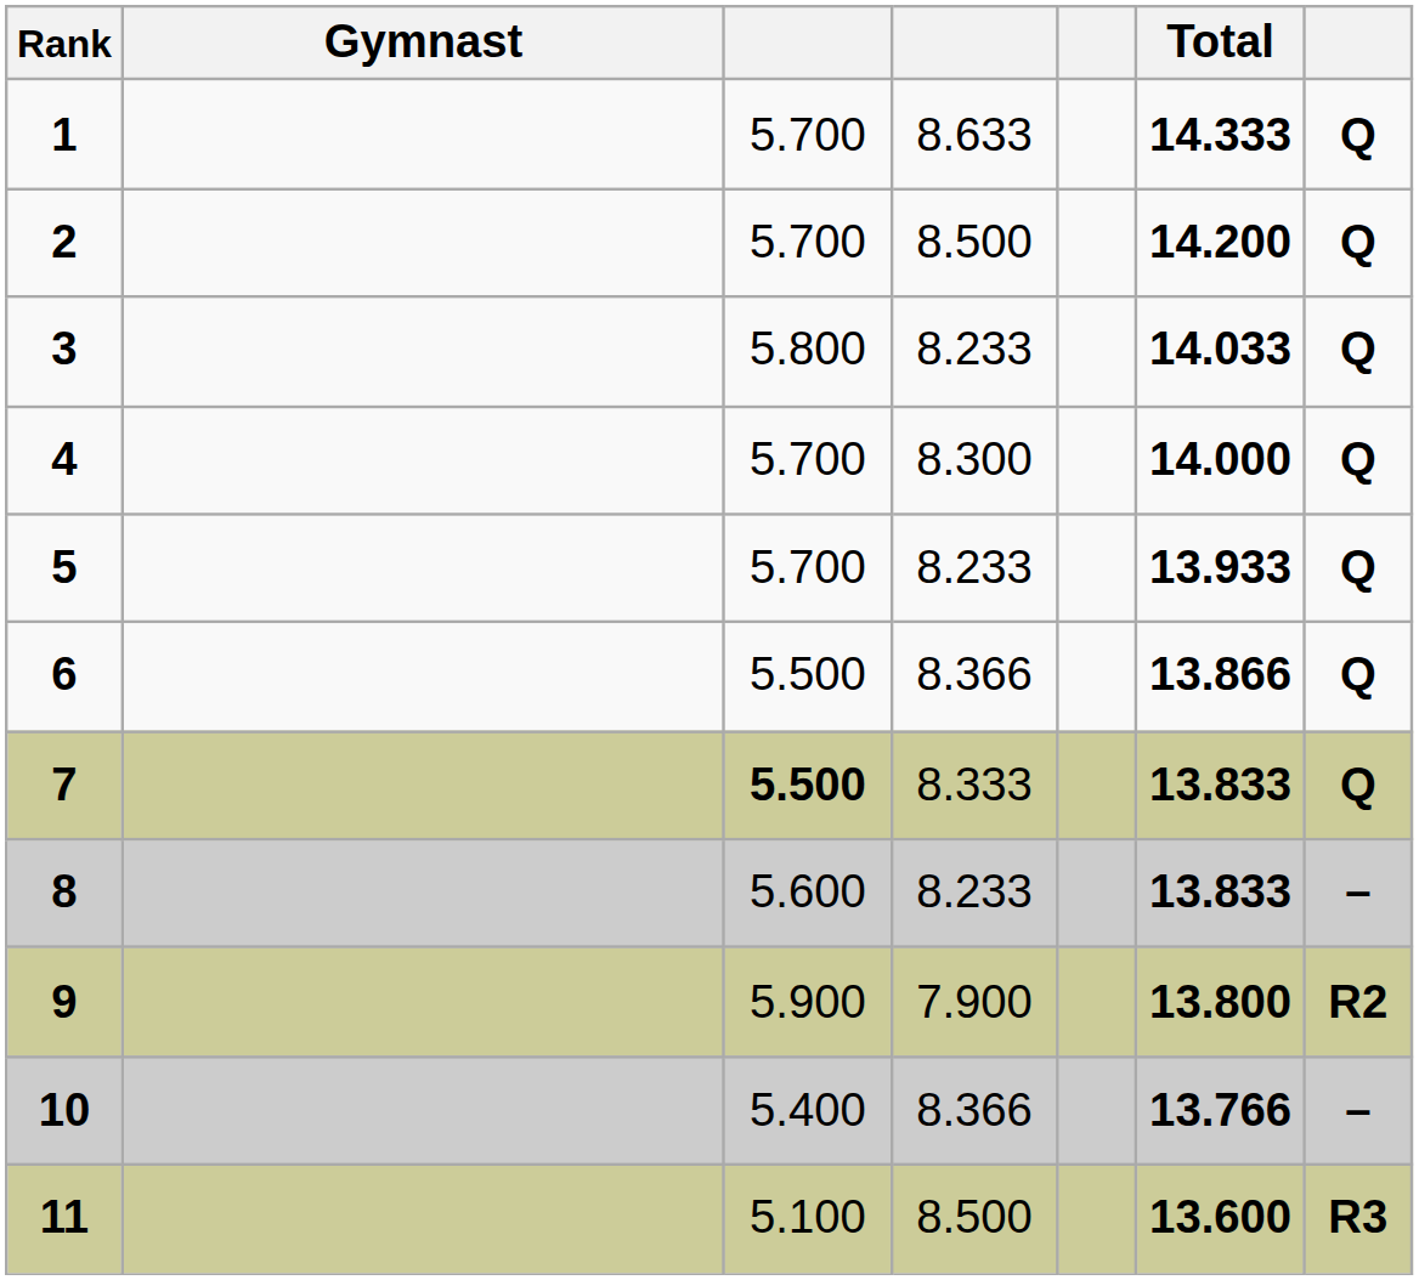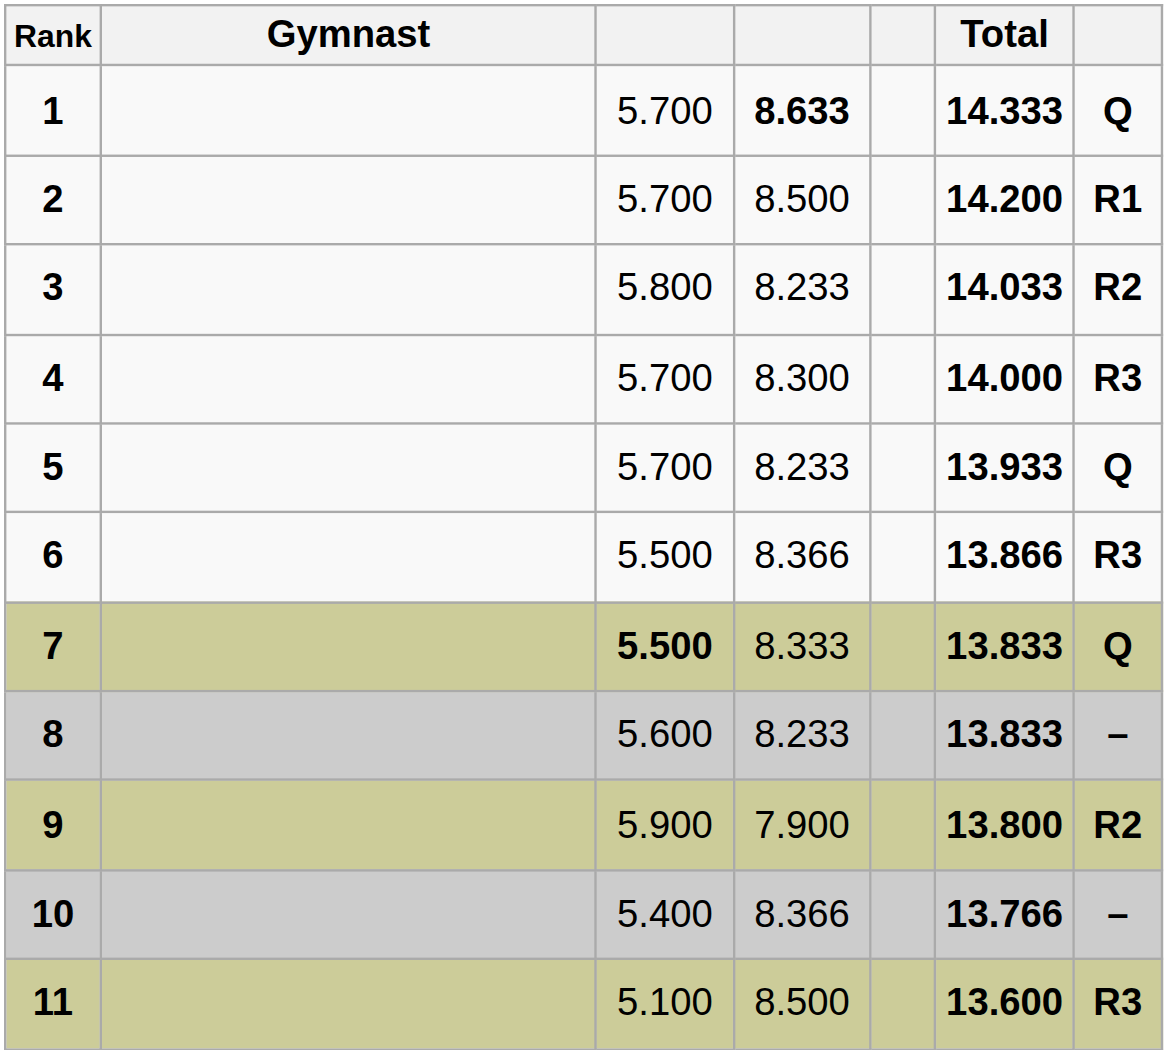 <table style="text-align:center;" class="wikitable sortable">
 <tr>
 <th scope="col" style="width:15px;"><small>Rank</small></th>
 <th scope="col" style="width:200px;">Gymnast</th>
 <th scope="col" style="width:50px;"><small></small></th>
 <th scope="col" style="width:50px;"><small></small></th>
 <th scope="col" style="width:20px;"><small></small></th>
 <th scope="col" style="width:50px;">Total</th>
 <th scope="col" style="width:30px;"><small></small></th>
 </tr>
 <tr>
 <td scope="row" style="text-align:center"><strong>1</strong></td>
 <td style="height:30px; text-align:left;"></td>
 <td>5.700</td>
-<td>8.633</td>
+<td><strong>8.633</strong></td>
 <td></td>
 <td><strong>14.333</strong></td>
 <td><strong>Q</strong></td>
 </tr>
 <tr>
 <td scope="row" style="text-align:center"><strong>2</strong></td>
 <td style="height:30px; text-align:left;"></td>
 <td>5.700</td>
 <td>8.500</td>
 <td></td>
 <td><strong>14.200</strong></td>
-<td><strong>Q</strong></td>
+<td><strong>R1</strong></td>
 </tr>
 <tr>
 <td scope="row" style="text-align:center"><strong>3</strong></td>
 <td style="height:30px; text-align:left;"></td>
 <td>5.800</td>
 <td>8.233</td>
 <td></td>
 <td><strong>14.033</strong></td>
-<td><strong>Q</strong></td>
+<td><strong>R2</strong></td>
 </tr>
 <tr>
 <td scope="row" style="text-align:center"><strong>4</strong></td>
 <td style="height:30px; text-align:left;"></td>
 <td>5.700</td>
 <td>8.300</td>
 <td></td>
 <td><strong>14.000</strong></td>
-<td><strong>Q</strong></td>
+<td><strong>R3</strong></td>
 </tr>
 <tr>
 <td scope="row" style="text-align:center"><strong>5</strong></td>
 <td style="height:30px; text-align:left;"></td>
 <td>5.700</td>
 <td>8.233</td>
 <td></td>
 <td><strong>13.933</strong></td>
 <td><strong>Q</strong></td>
 </tr>
 <tr>
 <td scope="row" style="text-align:center"><strong>6</strong></td>
 <td style="height:30px; text-align:left;"></td>
 <td>5.500</td>
 <td>8.366</td>
 <td></td>
 <td><strong>13.866</strong></td>
-<td><strong>Q</strong></td>
+<td><strong>R3</strong></td>
 </tr>
 <tr style="background:#cccc99;">
 <td scope="row" style="text-align:center"><strong>7</strong></td>
 <td style="height:30px; text-align:left;"></td>
 <td><strong>5.500</strong></td>
 <td>8.333</td>
 <td></td>
 <td><strong>13.833</strong></td>
 <td><strong>Q</strong></td>
 </tr>
 <tr style="background:#cccccc;">
 <td scope="row" style="text-align:center"><strong>8</strong></td>
 <td style="height:30px; text-align:left;"></td>
 <td>5.600</td>
 <td>8.233</td>
 <td></td>
 <td><strong>13.833</strong></td>
 <td><strong>–</strong></td>
 </tr>
 <tr style="background:#cccc99;">
 <td scope="row" style="text-align:center"><strong>9</strong></td>
 <td style="height:30px; text-align:left;"></td>
 <td>5.900</td>
 <td>7.900</td>
 <td></td>
 <td><strong>13.800</strong></td>
 <td><strong>R2</strong></td>
 </tr>
 <tr style="background:#cccccc;">
 <td scope="row" style="text-align:center"><strong>10</strong></td>
 <td style="height:30px; text-align:left;"></td>
 <td>5.400</td>
 <td>8.366</td>
 <td></td>
 <td><strong>13.766</strong></td>
 <td><strong>–</strong></td>
 </tr>
 <tr style="background:#cccc99;">
 <td scope="row" style="text-align:center"><strong>11</strong></td>
 <td style="height:30px; text-align:left;"></td>
 <td>5.100</td>
 <td>8.500</td>
 <td></td>
 <td><strong>13.600</strong></td>
 <td><strong>R3</strong></td>
 </tr>
 </table>
